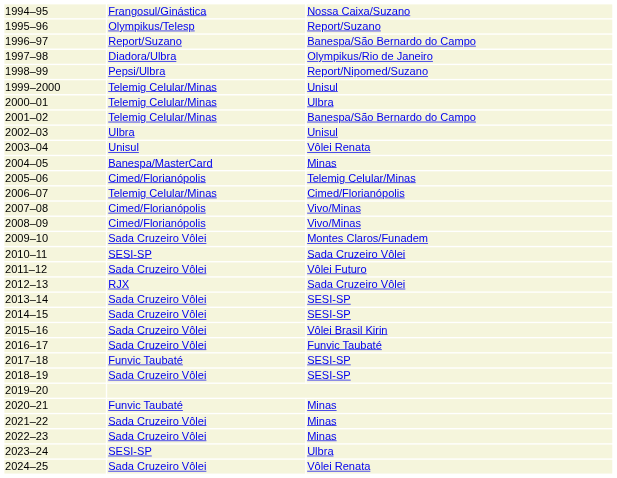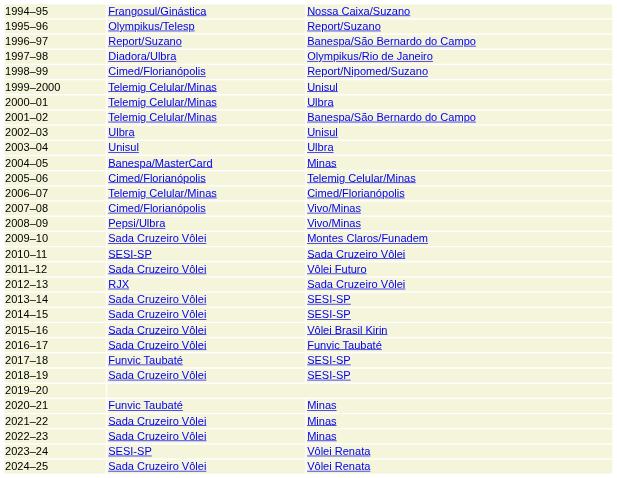 <table width=70%>
 <tr bgcolor=#f5f5dc>
 <td>1994–95</td>
 <td><a href='#'>Frangosul/Ginástica</a></td>
 <td><a href='#'>Nossa Caixa/Suzano</a></td>
 </tr>
 <tr bgcolor=#f5f5dc>
 <td>1995–96</td>
 <td><a href='#'>Olympikus/Telesp</a></td>
 <td><a href='#'>Report/Suzano</a></td>
 </tr>
 <tr bgcolor=#f5f5dc>
 <td>1996–97</td>
 <td><a href='#'>Report/Suzano</a></td>
 <td><a href='#'>Banespa/São Bernardo do Campo</a></td>
 </tr>
 <tr bgcolor=#f5f5dc>
 <td>1997–98</td>
 <td><a href='#'>Diadora/Ulbra</a></td>
 <td><a href='#'>Olympikus/Rio de Janeiro</a></td>
 </tr>
 <tr bgcolor=#f5f5dc>
 <td>1998–99</td>
-<td><a href='#'>Pepsi/Ulbra</a></td>
+<td><a href='#'>Cimed/Florianópolis</a></td>
 <td><a href='#'>Report/Nipomed/Suzano</a></td>
 </tr>
 <tr bgcolor=#f5f5dc>
 <td>1999–2000</td>
 <td><a href='#'>Telemig Celular/Minas</a></td>
 <td><a href='#'>Unisul</a></td>
 </tr>
 <tr bgcolor=#f5f5dc>
 <td>2000–01</td>
 <td><a href='#'>Telemig Celular/Minas</a></td>
 <td><a href='#'>Ulbra</a></td>
 </tr>
 <tr bgcolor=#f5f5dc>
 <td>2001–02</td>
 <td><a href='#'>Telemig Celular/Minas</a></td>
 <td><a href='#'>Banespa/São Bernardo do Campo</a></td>
 </tr>
 <tr bgcolor=#f5f5dc>
 <td>2002–03</td>
 <td><a href='#'>Ulbra</a></td>
 <td><a href='#'>Unisul</a></td>
 </tr>
 <tr bgcolor=#f5f5dc>
 <td>2003–04</td>
 <td><a href='#'>Unisul</a></td>
-<td><a href='#'>Vôlei Renata</a></td>
+<td><a href='#'>Ulbra</a></td>
 </tr>
 <tr bgcolor=#f5f5dc>
 <td>2004–05</td>
 <td><a href='#'>Banespa/MasterCard</a></td>
 <td><a href='#'>Minas</a></td>
 </tr>
 <tr bgcolor=#f5f5dc>
 <td>2005–06</td>
 <td><a href='#'>Cimed/Florianópolis</a></td>
 <td><a href='#'>Telemig Celular/Minas</a></td>
 </tr>
 <tr bgcolor=#f5f5dc>
 <td>2006–07</td>
 <td><a href='#'>Telemig Celular/Minas</a></td>
 <td><a href='#'>Cimed/Florianópolis</a></td>
 </tr>
 <tr bgcolor=#f5f5dc>
 <td>2007–08</td>
 <td><a href='#'>Cimed/Florianópolis</a></td>
 <td><a href='#'>Vivo/Minas</a></td>
 </tr>
 <tr bgcolor=#f5f5dc>
 <td>2008–09</td>
-<td><a href='#'>Cimed/Florianópolis</a></td>
+<td><a href='#'>Pepsi/Ulbra</a></td>
 <td><a href='#'>Vivo/Minas</a></td>
 </tr>
 <tr bgcolor=#f5f5dc>
 <td>2009–10</td>
 <td><a href='#'>Sada Cruzeiro Vôlei</a></td>
 <td><a href='#'>Montes Claros/Funadem</a></td>
 </tr>
 <tr bgcolor=#f5f5dc>
 <td>2010–11</td>
 <td><a href='#'>SESI-SP</a></td>
 <td><a href='#'>Sada Cruzeiro Vôlei</a></td>
 </tr>
 <tr bgcolor=#f5f5dc>
 <td>2011–12</td>
 <td><a href='#'>Sada Cruzeiro Vôlei</a></td>
 <td><a href='#'>Vôlei Futuro</a></td>
 </tr>
 <tr bgcolor=#f5f5dc>
 <td>2012–13</td>
 <td><a href='#'>RJX</a></td>
 <td><a href='#'>Sada Cruzeiro Vôlei</a></td>
 </tr>
 <tr bgcolor=#f5f5dc>
 <td>2013–14</td>
 <td><a href='#'>Sada Cruzeiro Vôlei</a></td>
 <td><a href='#'>SESI-SP</a></td>
 </tr>
 <tr bgcolor=#f5f5dc>
 <td>2014–15</td>
 <td><a href='#'>Sada Cruzeiro Vôlei</a></td>
 <td><a href='#'>SESI-SP</a></td>
 </tr>
 <tr bgcolor=#f5f5dc>
 <td>2015–16</td>
 <td><a href='#'>Sada Cruzeiro Vôlei</a></td>
 <td><a href='#'>Vôlei Brasil Kirin</a></td>
 </tr>
 <tr bgcolor=#f5f5dc>
 <td>2016–17</td>
 <td><a href='#'>Sada Cruzeiro Vôlei</a></td>
 <td><a href='#'>Funvic Taubaté</a></td>
 </tr>
 <tr bgcolor=#f5f5dc>
 <td>2017–18</td>
 <td><a href='#'>Funvic Taubaté</a></td>
 <td><a href='#'>SESI-SP</a></td>
 </tr>
 <tr bgcolor=#f5f5dc>
 <td>2018–19</td>
 <td><a href='#'>Sada Cruzeiro Vôlei</a></td>
 <td><a href='#'>SESI-SP</a></td>
 </tr>
 <tr bgcolor=#f5f5dc>
 <td>2019–20</td>
 <td colspan=2></td>
 </tr>
 <tr bgcolor=#f5f5dc>
 <td>2020–21</td>
 <td><a href='#'>Funvic Taubaté</a></td>
 <td><a href='#'>Minas</a></td>
 </tr>
 <tr bgcolor=#f5f5dc>
 <td>2021–22</td>
 <td><a href='#'>Sada Cruzeiro Vôlei</a></td>
 <td><a href='#'>Minas</a></td>
 </tr>
 <tr bgcolor=#f5f5dc>
 <td>2022–23</td>
 <td><a href='#'>Sada Cruzeiro Vôlei</a></td>
 <td><a href='#'>Minas</a></td>
 </tr>
 <tr bgcolor=#f5f5dc>
 <td>2023–24</td>
 <td><a href='#'>SESI-SP</a></td>
-<td><a href='#'>Ulbra</a></td>
+<td><a href='#'>Vôlei Renata</a></td>
 </tr>
 <tr bgcolor=#f5f5dc>
 <td>2024–25</td>
 <td><a href='#'>Sada Cruzeiro Vôlei</a></td>
 <td><a href='#'>Vôlei Renata</a></td>
 </tr>
 </table>
